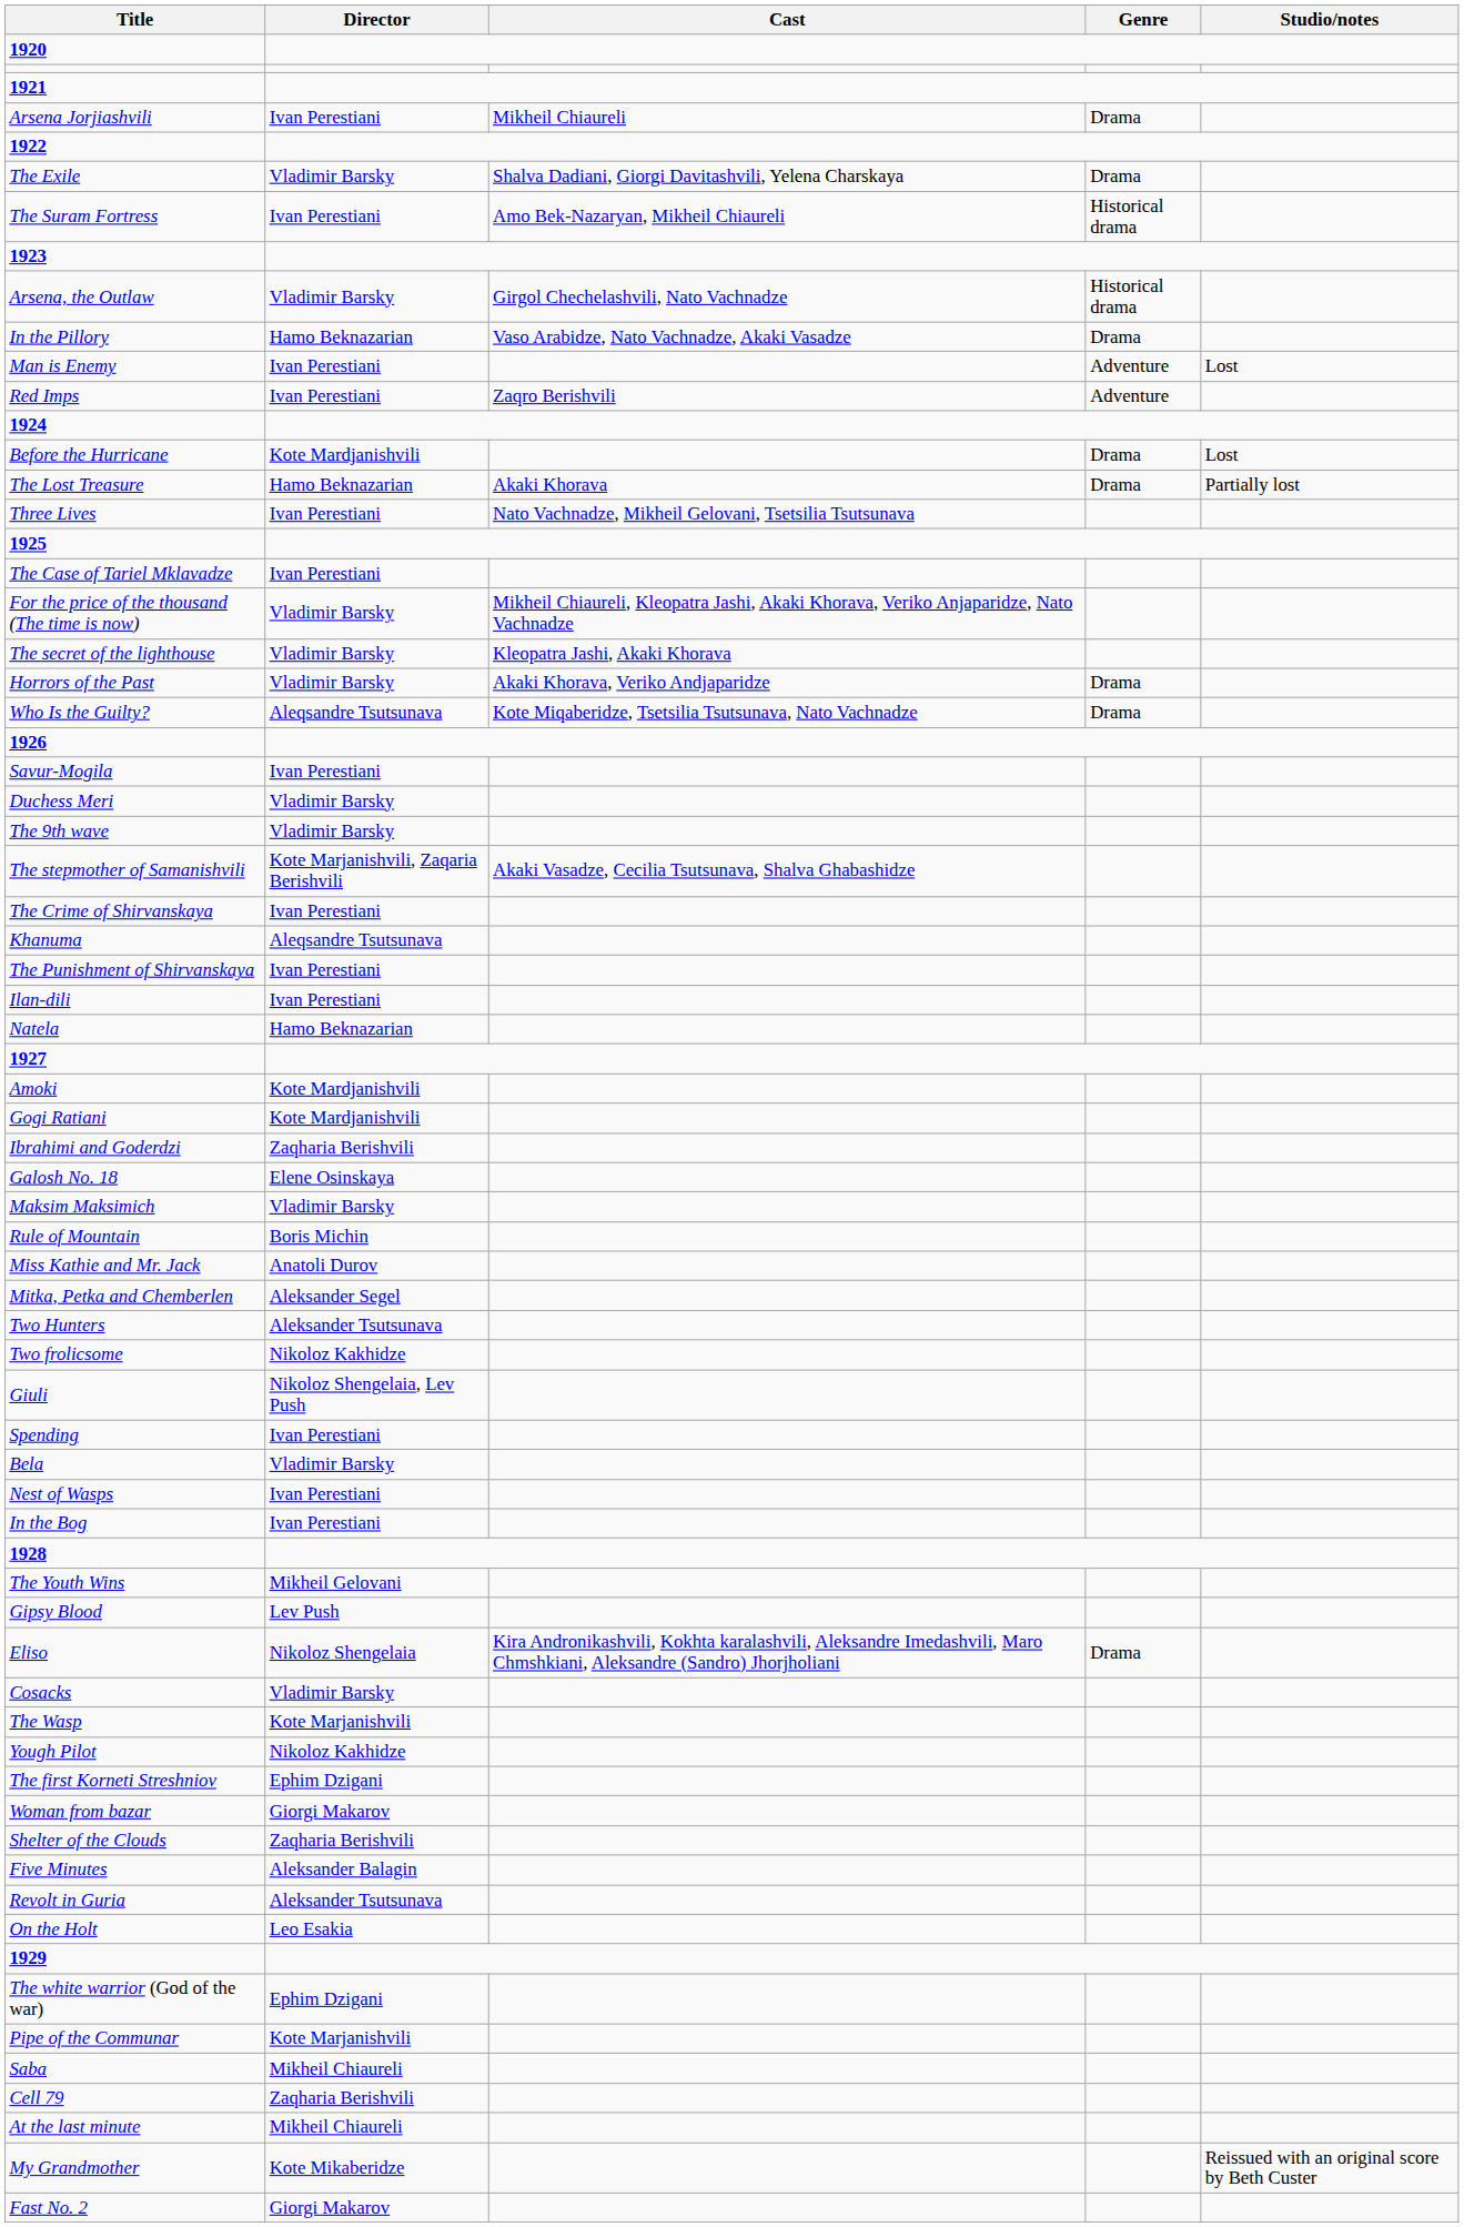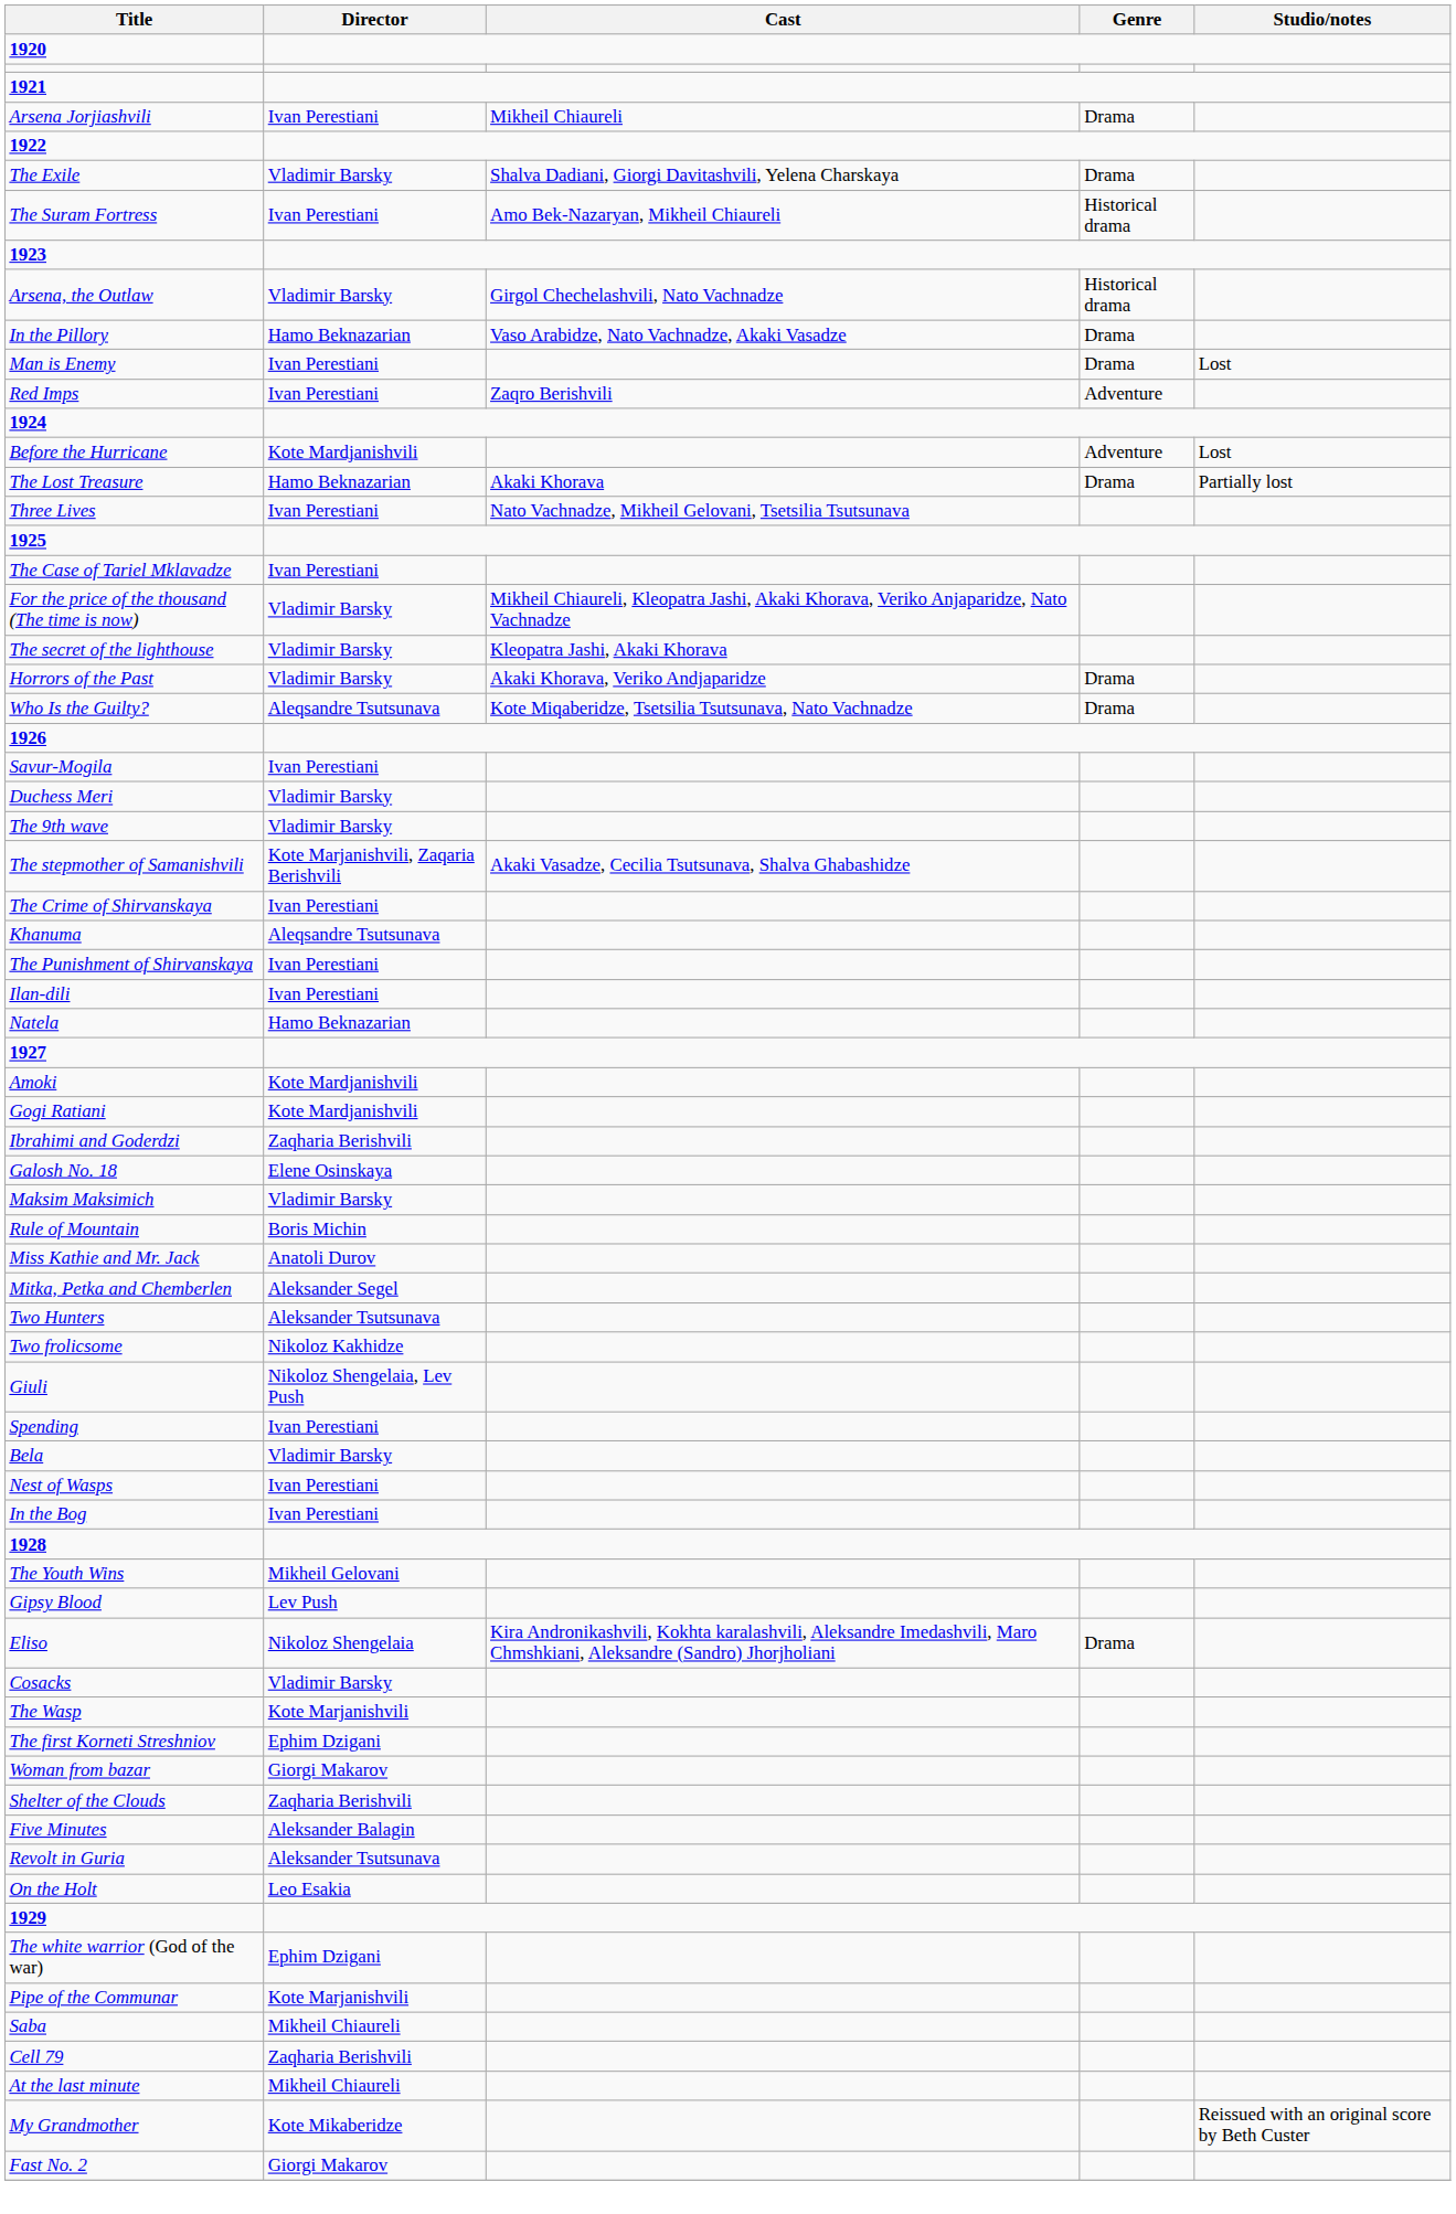 <table class="wikitable">
 <tr>
 <th>Title</th>
 <th>Director</th>
 <th>Cast</th>
 <th>Genre</th>
 <th>Studio/notes</th>
 </tr>
 <tr>
 <td><strong><a href='#'>1920</a></strong></td>
 </tr>
 <tr>
 <td></td>
 <td></td>
 <td></td>
 <td></td>
 <td></td>
 </tr>
 <tr>
 <td><strong><a href='#'>1921</a></strong></td>
 </tr>
 <tr>
 <td><em><a href='#'>Arsena Jorjiashvili</a></em></td>
 <td><a href='#'>Ivan Perestiani</a></td>
 <td><a href='#'>Mikheil Chiaureli</a></td>
 <td>Drama</td>
 <td></td>
 </tr>
 <tr>
 <td><strong><a href='#'>1922</a></strong></td>
 </tr>
 <tr>
 <td><em><a href='#'>The Exile</a></em></td>
 <td><a href='#'>Vladimir Barsky</a></td>
 <td><a href='#'>Shalva Dadiani</a>, <a href='#'>Giorgi Davitashvili</a>, Yelena Charskaya</td>
 <td>Drama</td>
 <td></td>
 </tr>
 <tr>
 <td><em><a href='#'>The Suram Fortress</a></em></td>
 <td><a href='#'>Ivan Perestiani</a></td>
 <td><a href='#'>Amo Bek-Nazaryan</a>, <a href='#'>Mikheil Chiaureli</a></td>
 <td>Historical drama</td>
 <td></td>
 </tr>
 <tr>
 <td><strong><a href='#'>1923</a></strong></td>
 </tr>
 <tr>
 <td><em><a href='#'>Arsena, the Outlaw</a></em></td>
 <td><a href='#'>Vladimir Barsky</a></td>
 <td><a href='#'>Girgol Chechelashvili</a>, <a href='#'>Nato Vachnadze</a></td>
 <td>Historical drama</td>
 <td></td>
 </tr>
 <tr>
 <td><em><a href='#'>In the Pillory</a></em></td>
 <td><a href='#'>Hamo Beknazarian</a></td>
 <td><a href='#'>Vaso Arabidze</a>, <a href='#'>Nato Vachnadze</a>, <a href='#'>Akaki Vasadze</a></td>
 <td>Drama</td>
 <td></td>
 </tr>
 <tr>
 <td><em><a href='#'>Man is Enemy</a></em></td>
 <td><a href='#'>Ivan Perestiani</a></td>
 <td></td>
-<td>Adventure</td>
+<td>Drama</td>
 <td>Lost</td>
 </tr>
 <tr>
 <td><em><a href='#'>Red Imps</a></em></td>
 <td><a href='#'>Ivan Perestiani</a></td>
 <td><a href='#'>Zaqro Berishvili</a></td>
 <td>Adventure</td>
 <td></td>
 </tr>
 <tr>
 <td><strong><a href='#'>1924</a></strong></td>
 </tr>
 <tr>
 <td><em><a href='#'>Before the Hurricane</a></em></td>
 <td><a href='#'>Kote Mardjanishvili</a></td>
 <td></td>
-<td>Drama</td>
+<td>Adventure</td>
 <td>Lost</td>
 </tr>
 <tr>
 <td><em><a href='#'>The Lost Treasure</a></em></td>
 <td><a href='#'>Hamo Beknazarian</a></td>
 <td><a href='#'>Akaki Khorava</a></td>
 <td>Drama</td>
 <td>Partially lost</td>
 </tr>
 <tr>
 <td><em><a href='#'>Three Lives</a></em></td>
 <td><a href='#'>Ivan Perestiani</a></td>
 <td><a href='#'>Nato Vachnadze</a>, <a href='#'>Mikheil Gelovani</a>, <a href='#'>Tsetsilia Tsutsunava</a></td>
 <td></td>
 <td></td>
 </tr>
 <tr>
 <td><strong><a href='#'>1925</a></strong></td>
 </tr>
 <tr>
 <td><em><a href='#'>The Case of Tariel Mklavadze</a></em></td>
 <td><a href='#'>Ivan Perestiani</a></td>
 <td></td>
 <td></td>
 <td></td>
 </tr>
 <tr>
 <td><em><a href='#'>For the price of the thousand</a></em> <em>(<a href='#'>The time is now</a>)</em></td>
 <td><a href='#'>Vladimir Barsky</a></td>
 <td><a href='#'>Mikheil Chiaureli</a>, <a href='#'>Kleopatra Jashi</a>, <a href='#'>Akaki Khorava</a>, <a href='#'>Veriko Anjaparidze</a>, <a href='#'>Nato Vachnadze</a></td>
 <td></td>
 <td></td>
 </tr>
 <tr>
 <td><em><a href='#'>The secret of the lighthouse</a></em></td>
 <td><a href='#'>Vladimir Barsky</a></td>
 <td><a href='#'>Kleopatra Jashi</a>, <a href='#'>Akaki Khorava</a></td>
 <td></td>
 <td></td>
 </tr>
 <tr>
 <td><em><a href='#'>Horrors of the Past</a></em></td>
 <td><a href='#'>Vladimir Barsky</a></td>
 <td><a href='#'>Akaki Khorava</a>, <a href='#'>Veriko Andjaparidze</a></td>
 <td>Drama</td>
 <td></td>
 </tr>
 <tr>
 <td><em><a href='#'>Who Is the Guilty?</a></em></td>
 <td><a href='#'>Aleqsandre Tsutsunava</a></td>
 <td><a href='#'>Kote Miqaberidze</a>, <a href='#'>Tsetsilia Tsutsunava</a>, <a href='#'>Nato Vachnadze</a></td>
 <td>Drama</td>
 <td></td>
 </tr>
 <tr>
 <td><strong><a href='#'>1926</a></strong></td>
 </tr>
 <tr>
 <td><em><a href='#'>Savur-Mogila</a></em></td>
 <td><a href='#'>Ivan Perestiani</a></td>
 <td></td>
 <td></td>
 <td></td>
 </tr>
 <tr>
 <td><em><a href='#'>Duchess Meri</a></em></td>
 <td><a href='#'>Vladimir Barsky</a></td>
 <td></td>
 <td></td>
 <td></td>
 </tr>
 <tr>
 <td><em><a href='#'>The 9th wave</a></em></td>
 <td><a href='#'>Vladimir Barsky</a></td>
 <td></td>
 <td></td>
 <td></td>
 </tr>
 <tr>
 <td><em><a href='#'>The stepmother of Samanishvili</a></em></td>
 <td><a href='#'>Kote Marjanishvili</a>, <a href='#'>Zaqaria Berishvili</a></td>
 <td><a href='#'>Akaki Vasadze</a>, <a href='#'>Cecilia Tsutsunava</a>, <a href='#'>Shalva Ghabashidze</a></td>
 <td></td>
 <td></td>
 </tr>
 <tr>
 <td><em><a href='#'>The Crime of Shirvanskaya</a></em></td>
 <td><a href='#'>Ivan Perestiani</a></td>
 <td></td>
 <td></td>
 <td></td>
 </tr>
 <tr>
 <td><em><a href='#'>Khanuma</a></em></td>
 <td><a href='#'>Aleqsandre Tsutsunava</a></td>
 <td></td>
 <td></td>
 <td></td>
 </tr>
 <tr>
 <td><em><a href='#'>The Punishment of Shirvanskaya</a></em></td>
 <td><a href='#'>Ivan Perestiani</a></td>
 <td></td>
 <td></td>
 <td></td>
 </tr>
 <tr>
 <td><em><a href='#'>Ilan-dili</a></em></td>
 <td><a href='#'>Ivan Perestiani</a></td>
 <td></td>
 <td></td>
 <td></td>
 </tr>
 <tr>
 <td><em><a href='#'>Natela</a></em></td>
 <td><a href='#'>Hamo Beknazarian</a></td>
 <td></td>
 <td></td>
 <td></td>
 </tr>
 <tr>
 <td><strong><a href='#'>1927</a></strong></td>
 </tr>
 <tr>
 <td><em><a href='#'>Amoki</a></em></td>
 <td><a href='#'>Kote Mardjanishvili</a></td>
 <td></td>
 <td></td>
 <td></td>
 </tr>
 <tr>
 <td><em><a href='#'>Gogi Ratiani</a></em></td>
 <td><a href='#'>Kote Mardjanishvili</a></td>
 <td></td>
 <td></td>
 <td></td>
 </tr>
 <tr>
 <td><em><a href='#'>Ibrahimi and Goderdzi</a></em></td>
 <td><a href='#'>Zaqharia Berishvili</a></td>
 <td></td>
 <td></td>
 <td></td>
 </tr>
 <tr>
 <td><em><a href='#'>Galosh No. 18</a></em></td>
 <td><a href='#'>Elene Osinskaya</a></td>
 <td></td>
 <td></td>
 <td></td>
 </tr>
 <tr>
 <td><em><a href='#'>Maksim Maksimich</a></em></td>
 <td><a href='#'>Vladimir Barsky</a></td>
 <td></td>
 <td></td>
 <td></td>
 </tr>
 <tr>
 <td><em><a href='#'>Rule of Mountain</a></em></td>
 <td><a href='#'>Boris Michin</a></td>
 <td></td>
 <td></td>
 <td></td>
 </tr>
 <tr>
 <td><em><a href='#'>Miss Kathie and Mr. Jack</a></em></td>
 <td><a href='#'>Anatoli Durov</a></td>
 <td></td>
 <td></td>
 <td></td>
 </tr>
 <tr>
 <td><em><a href='#'>Mitka, Petka and Chemberlen</a></em></td>
 <td><a href='#'>Aleksander Segel</a></td>
 <td></td>
 <td></td>
 <td></td>
 </tr>
 <tr>
 <td><em><a href='#'>Two Hunters</a></em></td>
 <td><a href='#'>Aleksander Tsutsunava</a></td>
 <td></td>
 <td></td>
 <td></td>
 </tr>
 <tr>
 <td><em><a href='#'>Two frolicsome</a></em></td>
 <td><a href='#'>Nikoloz Kakhidze</a></td>
 <td></td>
 <td></td>
 <td></td>
 </tr>
 <tr>
 <td><em><a href='#'>Giuli</a></em></td>
 <td><a href='#'>Nikoloz Shengelaia</a>, <a href='#'>Lev Push</a></td>
 <td></td>
 <td></td>
 <td></td>
 </tr>
 <tr>
 <td><em><a href='#'>Spending</a></em></td>
 <td><a href='#'>Ivan Perestiani</a></td>
 <td></td>
 <td></td>
 <td></td>
 </tr>
 <tr>
 <td><em><a href='#'>Bela</a></em></td>
 <td><a href='#'>Vladimir Barsky</a></td>
 <td></td>
 <td></td>
 <td></td>
 </tr>
 <tr>
 <td><em><a href='#'>Nest of Wasps</a></em></td>
 <td><a href='#'>Ivan Perestiani</a></td>
 <td></td>
 <td></td>
 <td></td>
 </tr>
 <tr>
 <td><em><a href='#'>In the Bog</a></em></td>
 <td><a href='#'>Ivan Perestiani</a></td>
 <td></td>
 <td></td>
 <td></td>
 </tr>
 <tr>
 <td><strong><a href='#'>1928</a></strong></td>
 </tr>
 <tr>
 <td><em><a href='#'>The Youth Wins</a></em></td>
 <td><a href='#'>Mikheil Gelovani</a></td>
 <td></td>
 <td></td>
 <td></td>
 </tr>
 <tr>
 <td><em><a href='#'>Gipsy Blood</a></em></td>
 <td><a href='#'>Lev Push</a></td>
 <td></td>
 <td></td>
 <td></td>
 </tr>
 <tr>
 <td><em><a href='#'>Eliso</a></em></td>
 <td><a href='#'>Nikoloz Shengelaia</a></td>
 <td><a href='#'>Kira Andronikashvili</a>, <a href='#'>Kokhta karalashvili</a>, <a href='#'>Aleksandre Imedashvili</a>, <a href='#'>Maro Chmshkiani</a>, <a href='#'>Aleksandre (Sandro) Jhorjholiani</a></td>
 <td>Drama</td>
 <td></td>
 </tr>
 <tr>
 <td><em><a href='#'>Cosacks</a></em></td>
 <td><a href='#'>Vladimir Barsky</a></td>
 <td></td>
 <td></td>
 <td></td>
 </tr>
 <tr>
 <td><em><a href='#'>The Wasp</a></em></td>
 <td><a href='#'>Kote Marjanishvili</a></td>
 <td></td>
 <td></td>
 <td></td>
 </tr>
 <tr>
-<td><em><a href='#'>Yough Pilot</a></em></td>
-<td><a href='#'>Nikoloz Kakhidze</a></td>
-<td></td>
-<td></td>
-<td></td>
-</tr>
-<tr>
 <td><em><a href='#'>The first Korneti Streshniov</a></em></td>
 <td><a href='#'>Ephim Dzigani</a></td>
 <td></td>
 <td></td>
 <td></td>
 </tr>
 <tr>
 <td><em><a href='#'>Woman from bazar</a></em></td>
 <td><a href='#'>Giorgi Makarov</a></td>
 <td></td>
 <td></td>
 <td></td>
 </tr>
 <tr>
 <td><em><a href='#'>Shelter of the Clouds</a></em></td>
 <td><a href='#'>Zaqharia Berishvili</a></td>
 <td></td>
 <td></td>
 <td></td>
 </tr>
 <tr>
 <td><em><a href='#'>Five Minutes</a></em></td>
 <td><a href='#'>Aleksander Balagin</a></td>
 <td></td>
 <td></td>
 <td></td>
 </tr>
 <tr>
 <td><em><a href='#'>Revolt in Guria</a></em></td>
 <td><a href='#'>Aleksander Tsutsunava</a></td>
 <td></td>
 <td></td>
 <td></td>
 </tr>
 <tr>
 <td><em><a href='#'>On the Holt</a></em></td>
 <td><a href='#'>Leo Esakia</a></td>
 <td></td>
 <td></td>
 <td></td>
 </tr>
 <tr>
 <td><strong><a href='#'>1929</a></strong></td>
 </tr>
 <tr>
 <td><em><a href='#'>The white warrior</a> </em>(God of the war)</td>
 <td><a href='#'>Ephim Dzigani</a></td>
 <td></td>
 <td></td>
 <td></td>
 </tr>
 <tr>
 <td><em><a href='#'>Pipe of the Communar</a></em></td>
 <td><a href='#'>Kote Marjanishvili</a></td>
 <td></td>
 <td></td>
 <td></td>
 </tr>
 <tr>
 <td><em><a href='#'>Saba</a></em></td>
 <td><a href='#'>Mikheil Chiaureli</a></td>
 <td></td>
 <td></td>
 <td></td>
 </tr>
 <tr>
 <td><em><a href='#'>Cell 79</a></em></td>
 <td><a href='#'>Zaqharia Berishvili</a></td>
 <td></td>
 <td></td>
 <td></td>
 </tr>
 <tr>
 <td><em><a href='#'>At the last minute</a></em></td>
 <td><a href='#'>Mikheil Chiaureli</a></td>
 <td></td>
 <td></td>
 <td></td>
 </tr>
 <tr>
 <td><em><a href='#'>My Grandmother</a></em></td>
 <td><a href='#'>Kote Mikaberidze</a></td>
 <td></td>
 <td></td>
 <td>Reissued with an original score by Beth Custer</td>
 </tr>
 <tr>
 <td><em><a href='#'>Fast No. 2</a></em></td>
 <td><a href='#'>Giorgi Makarov</a></td>
 <td></td>
 <td></td>
 <td></td>
 </tr>
 <tr>
 </tr>
 </table>
